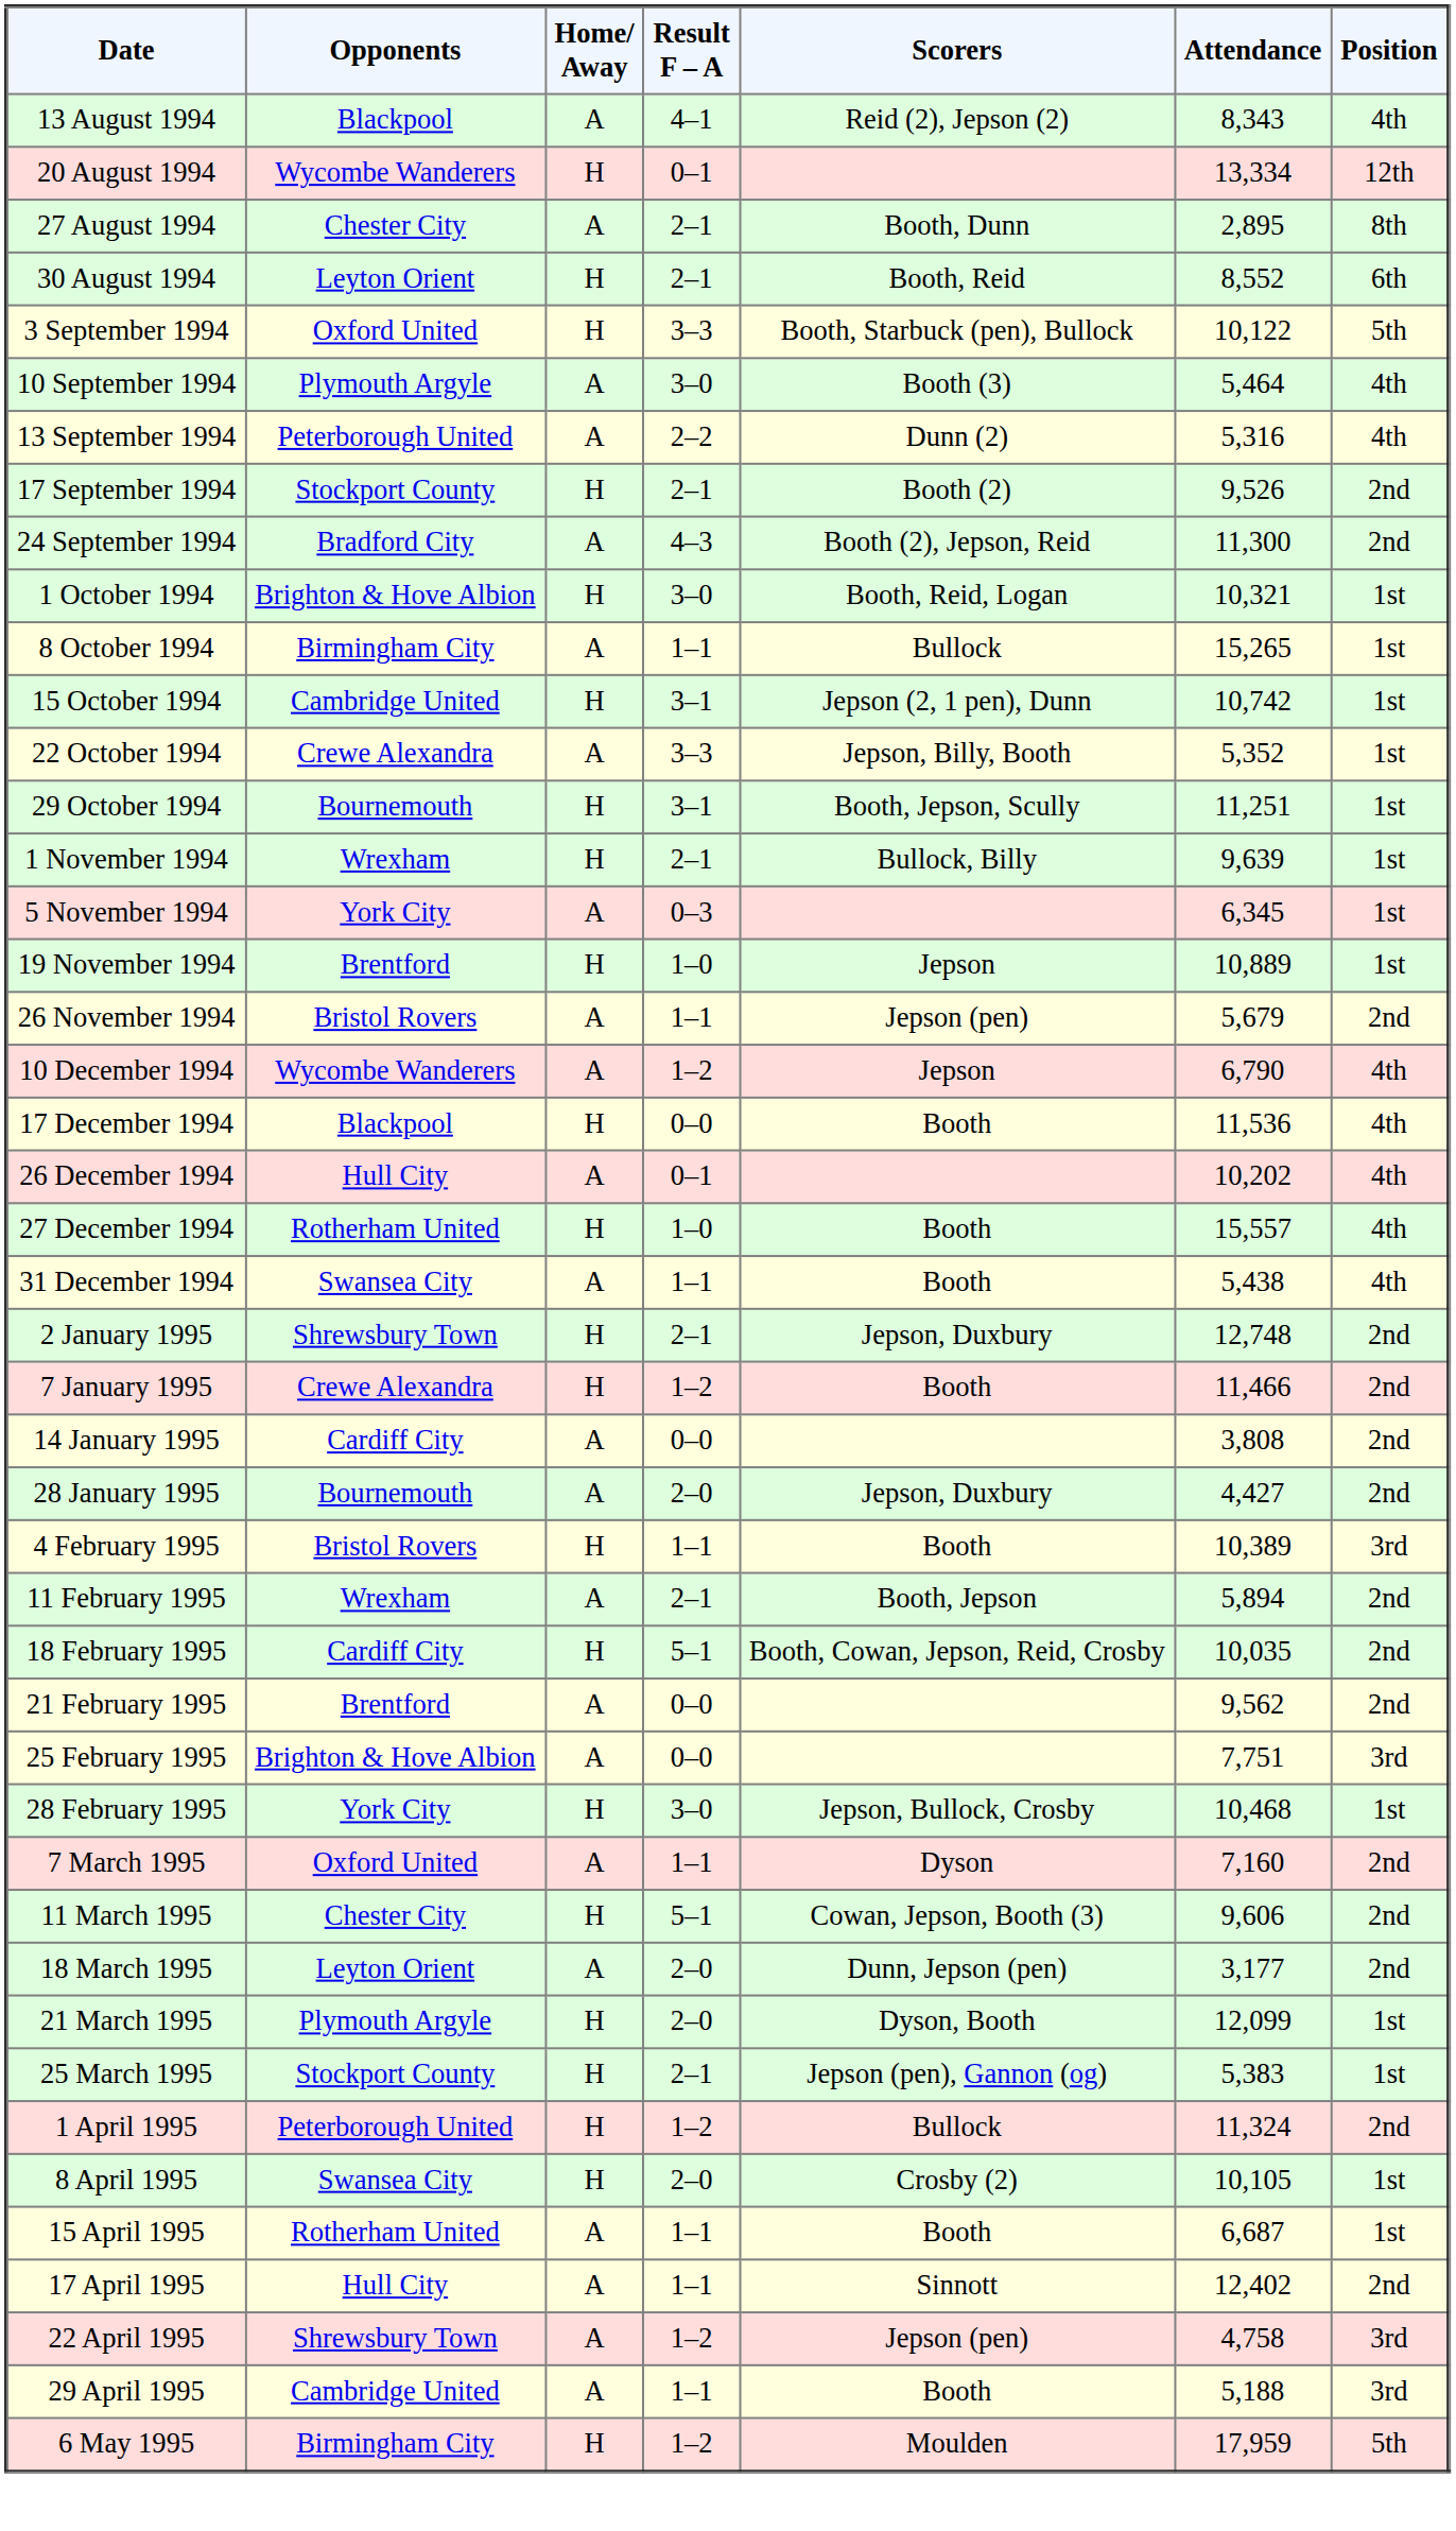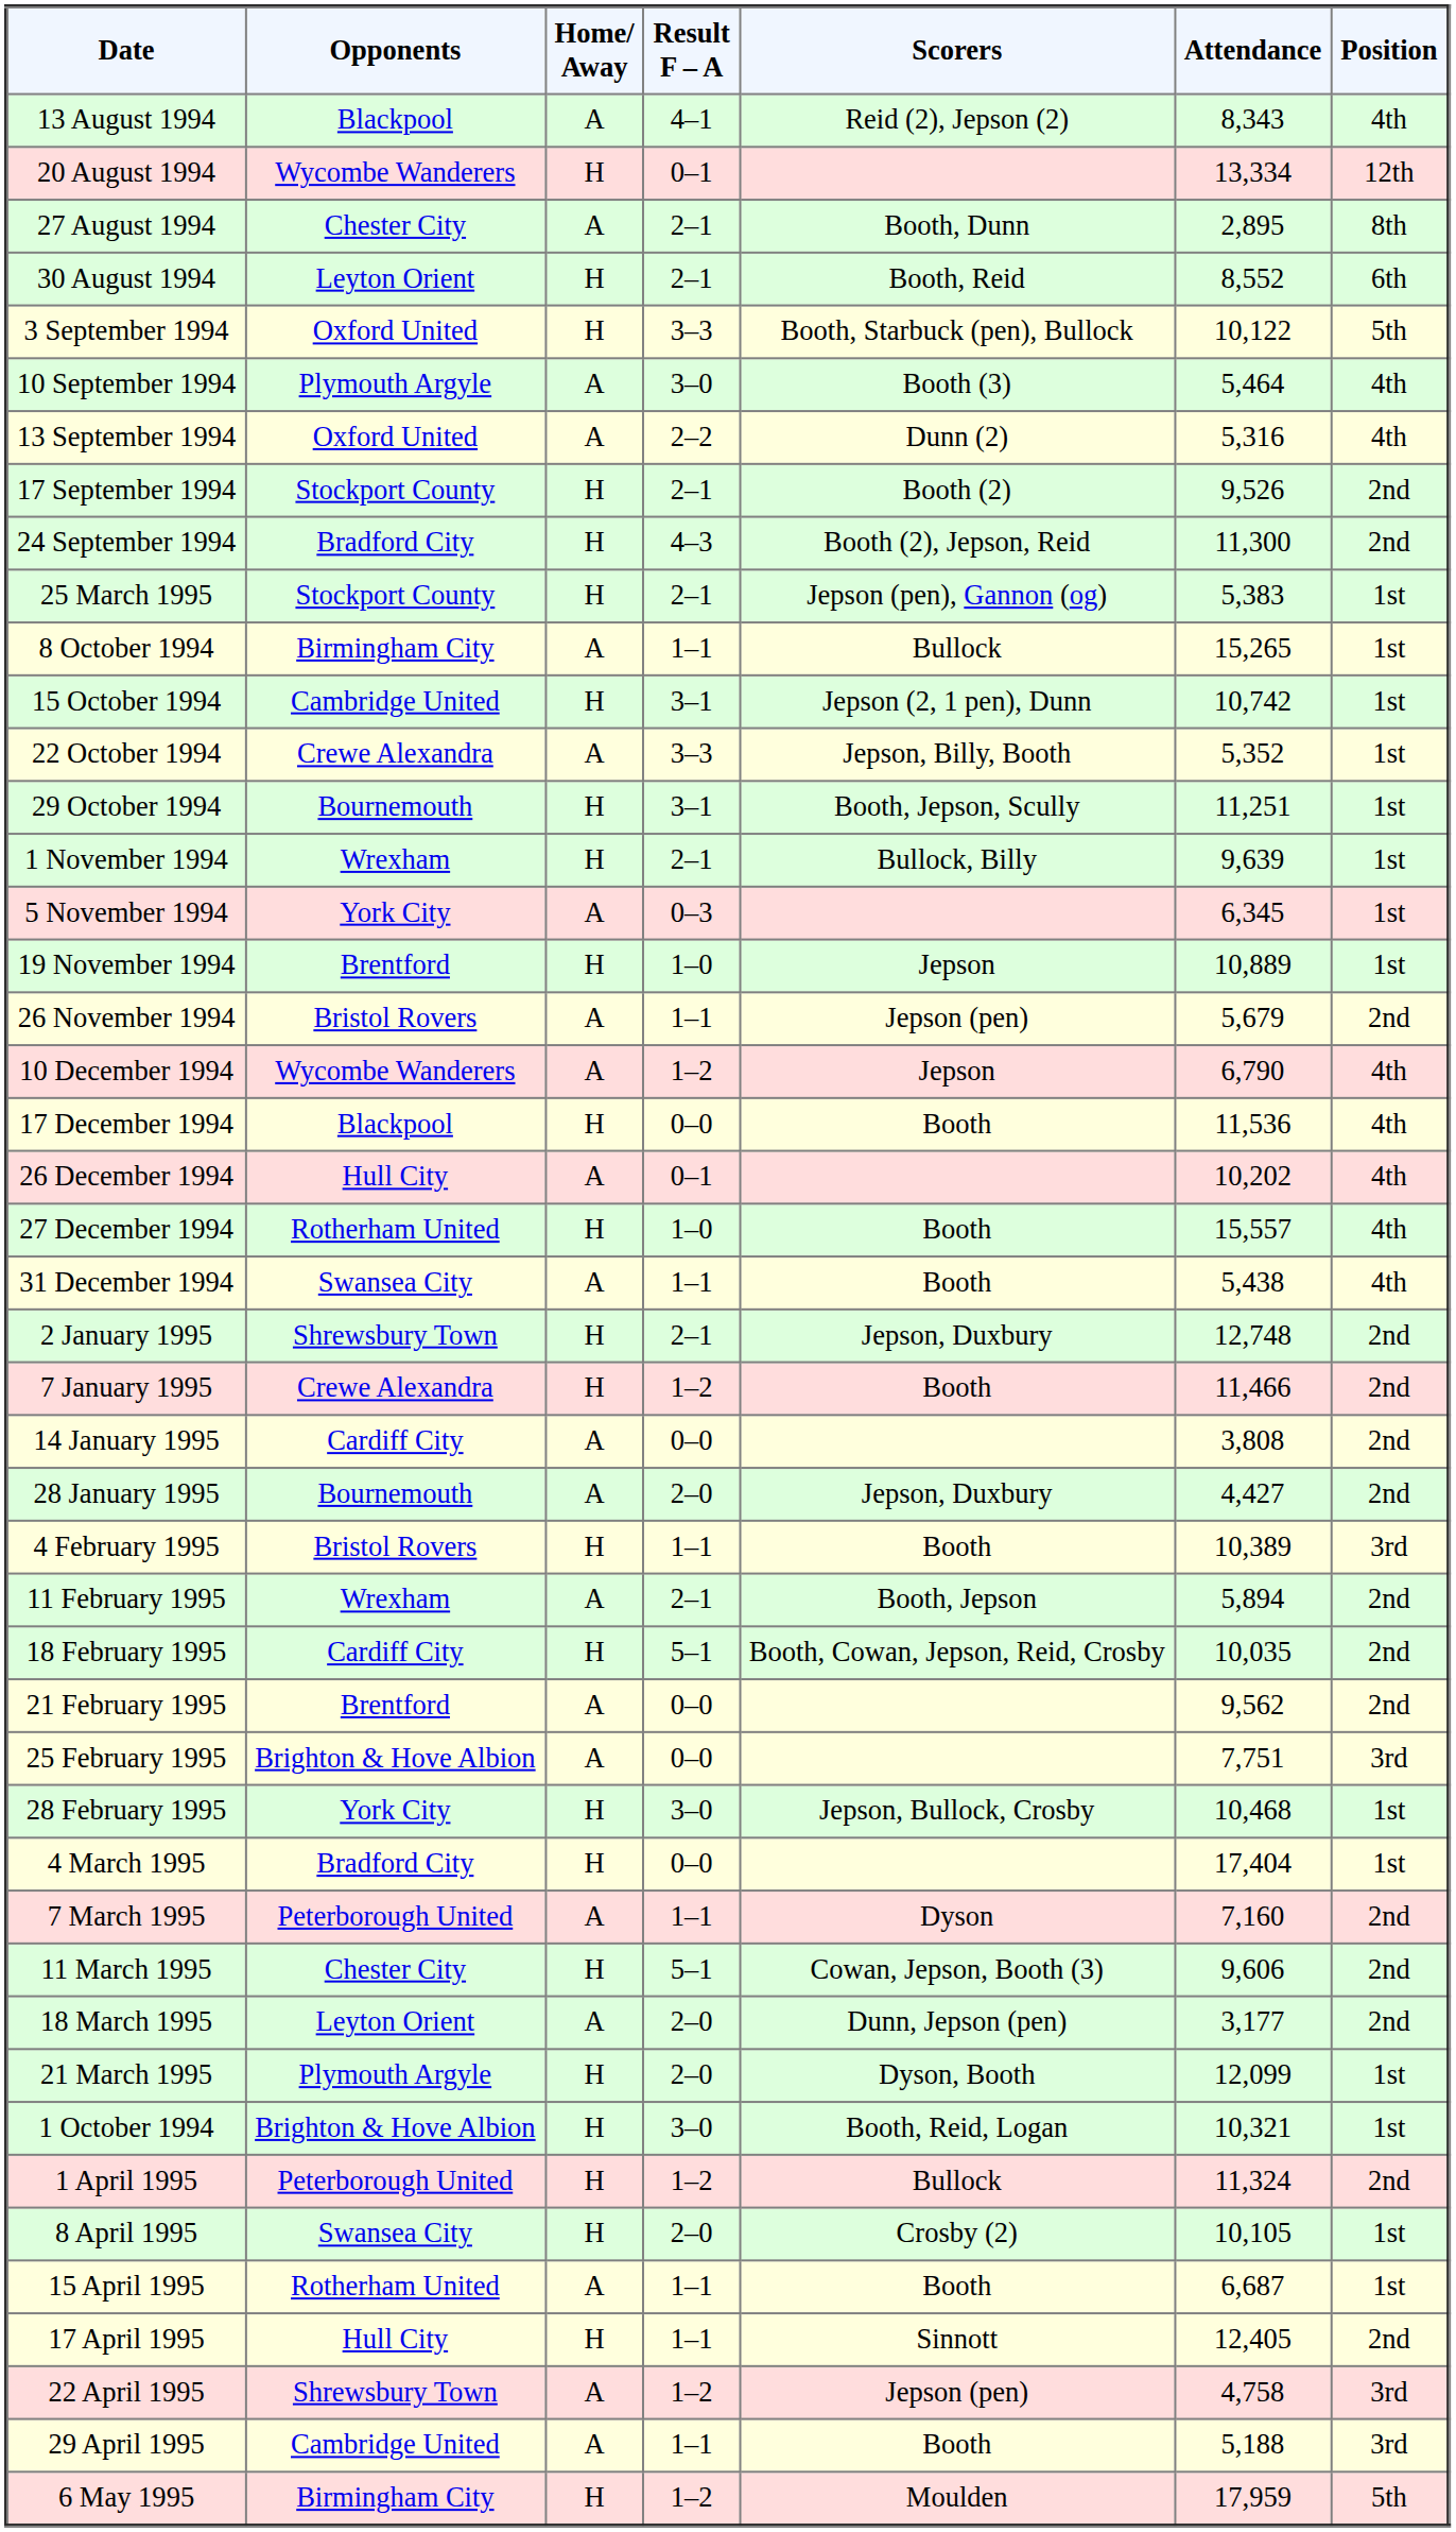 <table border="2" cellpadding="4" style="border-collapse:collapse; text-align:center; font-size:smaller;">
 <tr style="background:#f0f6ff;">
 <th><strong>Date</strong></th>
 <th><strong>Opponents</strong></th>
 <th><strong>Home/<br>Away</strong></th>
 <th><strong>Result<br>F – A</strong></th>
 <th><strong>Scorers</strong></th>
 <th><strong>Attendance</strong></th>
 <th><strong>Position</strong></th>
 </tr>
 <tr bgcolor="#ddffdd">
 <td>13 August 1994</td>
 <td><a href='#'>Blackpool</a></td>
 <td>A</td>
 <td>4–1</td>
 <td>Reid (2), Jepson (2)</td>
 <td>8,343</td>
 <td>4th</td>
 </tr>
 <tr bgcolor="#ffdddd">
 <td>20 August 1994</td>
 <td><a href='#'>Wycombe Wanderers</a></td>
 <td>H</td>
 <td>0–1</td>
 <td></td>
 <td>13,334</td>
 <td>12th</td>
 </tr>
 <tr bgcolor="#ddffdd">
 <td>27 August 1994</td>
 <td><a href='#'>Chester City</a></td>
 <td>A</td>
 <td>2–1</td>
 <td>Booth, Dunn</td>
 <td>2,895</td>
 <td>8th</td>
 </tr>
 <tr bgcolor="#ddffdd">
 <td>30 August 1994</td>
 <td><a href='#'>Leyton Orient</a></td>
 <td>H</td>
 <td>2–1</td>
 <td>Booth, Reid</td>
 <td>8,552</td>
 <td>6th</td>
 </tr>
 <tr bgcolor="#ffffdd">
 <td>3 September 1994</td>
 <td><a href='#'>Oxford United</a></td>
 <td>H</td>
 <td>3–3</td>
 <td>Booth, Starbuck (pen), Bullock</td>
 <td>10,122</td>
 <td>5th</td>
 </tr>
 <tr bgcolor="#ddffdd">
 <td>10 September 1994</td>
 <td><a href='#'>Plymouth Argyle</a></td>
 <td>A</td>
 <td>3–0</td>
 <td>Booth (3)</td>
 <td>5,464</td>
 <td>4th</td>
 </tr>
 <tr bgcolor="#ffffdd">
 <td>13 September 1994</td>
-<td><a href='#'>Peterborough United</a></td>
+<td><a href='#'>Oxford United</a></td>
 <td>A</td>
 <td>2–2</td>
 <td>Dunn (2)</td>
 <td>5,316</td>
 <td>4th</td>
 </tr>
 <tr bgcolor="#ddffdd">
 <td>17 September 1994</td>
 <td><a href='#'>Stockport County</a></td>
 <td>H</td>
 <td>2–1</td>
 <td>Booth (2)</td>
 <td>9,526</td>
 <td>2nd</td>
 </tr>
 <tr bgcolor="#ddffdd">
 <td>24 September 1994</td>
 <td><a href='#'>Bradford City</a></td>
-<td>A</td>
+<td>H</td>
 <td>4–3</td>
 <td>Booth (2), Jepson, Reid</td>
 <td>11,300</td>
 <td>2nd</td>
 </tr>
 <tr bgcolor="#ddffdd">
-<td>1 October 1994</td>
-<td><a href='#'>Brighton & Hove Albion</a></td>
+<td>25 March 1995</td>
+<td><a href='#'>Stockport County</a></td>
 <td>H</td>
-<td>3–0</td>
-<td>Booth, Reid, Logan</td>
-<td>10,321</td>
+<td>2–1</td>
+<td>Jepson (pen), <a href='#'>Gannon</a> (<a href='#'>og</a>)</td>
+<td>5,383</td>
 <td>1st</td>
 </tr>
 <tr bgcolor="#ffffdd">
 <td>8 October 1994</td>
 <td><a href='#'>Birmingham City</a></td>
 <td>A</td>
 <td>1–1</td>
 <td>Bullock</td>
 <td>15,265</td>
 <td>1st</td>
 </tr>
 <tr bgcolor="#ddffdd">
 <td>15 October 1994</td>
 <td><a href='#'>Cambridge United</a></td>
 <td>H</td>
 <td>3–1</td>
 <td>Jepson (2, 1 pen), Dunn</td>
 <td>10,742</td>
 <td>1st</td>
 </tr>
 <tr bgcolor="#ffffdd">
 <td>22 October 1994</td>
 <td><a href='#'>Crewe Alexandra</a></td>
 <td>A</td>
 <td>3–3</td>
 <td>Jepson, Billy, Booth</td>
 <td>5,352</td>
 <td>1st</td>
 </tr>
 <tr bgcolor="#ddffdd">
 <td>29 October 1994</td>
 <td><a href='#'>Bournemouth</a></td>
 <td>H</td>
 <td>3–1</td>
 <td>Booth, Jepson, Scully</td>
 <td>11,251</td>
 <td>1st</td>
 </tr>
 <tr bgcolor="#ddffdd">
 <td>1 November 1994</td>
 <td><a href='#'>Wrexham</a></td>
 <td>H</td>
 <td>2–1</td>
 <td>Bullock, Billy</td>
 <td>9,639</td>
 <td>1st</td>
 </tr>
 <tr bgcolor="#ffdddd">
 <td>5 November 1994</td>
 <td><a href='#'>York City</a></td>
 <td>A</td>
 <td>0–3</td>
 <td></td>
 <td>6,345</td>
 <td>1st</td>
 </tr>
 <tr bgcolor="#ddffdd">
 <td>19 November 1994</td>
 <td><a href='#'>Brentford</a></td>
 <td>H</td>
 <td>1–0</td>
 <td>Jepson</td>
 <td>10,889</td>
 <td>1st</td>
 </tr>
 <tr bgcolor="#ffffdd">
 <td>26 November 1994</td>
 <td><a href='#'>Bristol Rovers</a></td>
 <td>A</td>
 <td>1–1</td>
 <td>Jepson (pen)</td>
 <td>5,679</td>
 <td>2nd</td>
 </tr>
 <tr bgcolor="#ffdddd">
 <td>10 December 1994</td>
 <td><a href='#'>Wycombe Wanderers</a></td>
 <td>A</td>
 <td>1–2</td>
 <td>Jepson</td>
 <td>6,790</td>
 <td>4th</td>
 </tr>
 <tr bgcolor="#ffffdd">
 <td>17 December 1994</td>
 <td><a href='#'>Blackpool</a></td>
 <td>H</td>
 <td>0–0</td>
 <td>Booth</td>
 <td>11,536</td>
 <td>4th</td>
 </tr>
 <tr bgcolor="#ffdddd">
 <td>26 December 1994</td>
 <td><a href='#'>Hull City</a></td>
 <td>A</td>
 <td>0–1</td>
 <td></td>
 <td>10,202</td>
 <td>4th</td>
 </tr>
 <tr bgcolor="#ddffdd">
 <td>27 December 1994</td>
 <td><a href='#'>Rotherham United</a></td>
 <td>H</td>
 <td>1–0</td>
 <td>Booth</td>
 <td>15,557</td>
 <td>4th</td>
 </tr>
 <tr bgcolor="#ffffdd">
 <td>31 December 1994</td>
 <td><a href='#'>Swansea City</a></td>
 <td>A</td>
 <td>1–1</td>
 <td>Booth</td>
 <td>5,438</td>
 <td>4th</td>
 </tr>
 <tr bgcolor="#ddffdd">
 <td>2 January 1995</td>
 <td><a href='#'>Shrewsbury Town</a></td>
 <td>H</td>
 <td>2–1</td>
 <td>Jepson, Duxbury</td>
 <td>12,748</td>
 <td>2nd</td>
 </tr>
 <tr bgcolor="#ffdddd">
 <td>7 January 1995</td>
 <td><a href='#'>Crewe Alexandra</a></td>
 <td>H</td>
 <td>1–2</td>
 <td>Booth</td>
 <td>11,466</td>
 <td>2nd</td>
 </tr>
 <tr bgcolor="#ffffdd">
 <td>14 January 1995</td>
 <td><a href='#'>Cardiff City</a></td>
 <td>A</td>
 <td>0–0</td>
 <td></td>
 <td>3,808</td>
 <td>2nd</td>
 </tr>
 <tr bgcolor="#ddffdd">
 <td>28 January 1995</td>
 <td><a href='#'>Bournemouth</a></td>
 <td>A</td>
 <td>2–0</td>
 <td>Jepson, Duxbury</td>
 <td>4,427</td>
 <td>2nd</td>
 </tr>
 <tr bgcolor="#ffffdd">
 <td>4 February 1995</td>
 <td><a href='#'>Bristol Rovers</a></td>
 <td>H</td>
 <td>1–1</td>
 <td>Booth</td>
 <td>10,389</td>
 <td>3rd</td>
 </tr>
 <tr bgcolor="#ddffdd">
 <td>11 February 1995</td>
 <td><a href='#'>Wrexham</a></td>
 <td>A</td>
 <td>2–1</td>
 <td>Booth, Jepson</td>
 <td>5,894</td>
 <td>2nd</td>
 </tr>
 <tr bgcolor="#ddffdd">
 <td>18 February 1995</td>
 <td><a href='#'>Cardiff City</a></td>
 <td>H</td>
 <td>5–1</td>
 <td>Booth, Cowan, Jepson, Reid, Crosby</td>
 <td>10,035</td>
 <td>2nd</td>
 </tr>
 <tr bgcolor="#ffffdd">
 <td>21 February 1995</td>
 <td><a href='#'>Brentford</a></td>
 <td>A</td>
 <td>0–0</td>
 <td></td>
 <td>9,562</td>
 <td>2nd</td>
 </tr>
 <tr bgcolor="#ffffdd">
 <td>25 February 1995</td>
 <td><a href='#'>Brighton & Hove Albion</a></td>
 <td>A</td>
 <td>0–0</td>
 <td></td>
 <td>7,751</td>
 <td>3rd</td>
 </tr>
 <tr bgcolor="#ddffdd">
 <td>28 February 1995</td>
 <td><a href='#'>York City</a></td>
 <td>H</td>
 <td>3–0</td>
 <td>Jepson, Bullock, Crosby</td>
 <td>10,468</td>
 <td>1st</td>
 </tr>
+<tr bgcolor="#ffffdd">
+<td>4 March 1995</td>
+<td><a href='#'>Bradford City</a></td>
+<td>H</td>
+<td>0–0</td>
+<td></td>
+<td>17,404</td>
+<td>1st</td>
+</tr>
 <tr bgcolor="#ffdddd">
 <td>7 March 1995</td>
-<td><a href='#'>Oxford United</a></td>
+<td><a href='#'>Peterborough United</a></td>
 <td>A</td>
 <td>1–1</td>
 <td>Dyson</td>
 <td>7,160</td>
 <td>2nd</td>
 </tr>
 <tr bgcolor="#ddffdd">
 <td>11 March 1995</td>
 <td><a href='#'>Chester City</a></td>
 <td>H</td>
 <td>5–1</td>
 <td>Cowan, Jepson, Booth (3)</td>
 <td>9,606</td>
 <td>2nd</td>
 </tr>
 <tr bgcolor="#ddffdd">
 <td>18 March 1995</td>
 <td><a href='#'>Leyton Orient</a></td>
 <td>A</td>
 <td>2–0</td>
 <td>Dunn, Jepson (pen)</td>
 <td>3,177</td>
 <td>2nd</td>
 </tr>
 <tr bgcolor="#ddffdd">
 <td>21 March 1995</td>
 <td><a href='#'>Plymouth Argyle</a></td>
 <td>H</td>
 <td>2–0</td>
 <td>Dyson, Booth</td>
 <td>12,099</td>
 <td>1st</td>
 </tr>
 <tr bgcolor="#ddffdd">
-<td>25 March 1995</td>
-<td><a href='#'>Stockport County</a></td>
+<td>1 October 1994</td>
+<td><a href='#'>Brighton & Hove Albion</a></td>
 <td>H</td>
-<td>2–1</td>
-<td>Jepson (pen), <a href='#'>Gannon</a> (<a href='#'>og</a>)</td>
-<td>5,383</td>
+<td>3–0</td>
+<td>Booth, Reid, Logan</td>
+<td>10,321</td>
 <td>1st</td>
 </tr>
 <tr bgcolor="#ffdddd">
 <td>1 April 1995</td>
 <td><a href='#'>Peterborough United</a></td>
 <td>H</td>
 <td>1–2</td>
 <td>Bullock</td>
 <td>11,324</td>
 <td>2nd</td>
 </tr>
 <tr bgcolor="#ddffdd">
 <td>8 April 1995</td>
 <td><a href='#'>Swansea City</a></td>
 <td>H</td>
 <td>2–0</td>
 <td>Crosby (2)</td>
 <td>10,105</td>
 <td>1st</td>
 </tr>
 <tr bgcolor="#ffffdd">
 <td>15 April 1995</td>
 <td><a href='#'>Rotherham United</a></td>
 <td>A</td>
 <td>1–1</td>
 <td>Booth</td>
 <td>6,687</td>
 <td>1st</td>
 </tr>
 <tr bgcolor="#ffffdd">
 <td>17 April 1995</td>
 <td><a href='#'>Hull City</a></td>
-<td>A</td>
+<td>H</td>
 <td>1–1</td>
 <td>Sinnott</td>
-<td>12,402</td>
+<td>12,405</td>
 <td>2nd</td>
 </tr>
 <tr bgcolor="#ffdddd">
 <td>22 April 1995</td>
 <td><a href='#'>Shrewsbury Town</a></td>
 <td>A</td>
 <td>1–2</td>
 <td>Jepson (pen)</td>
 <td>4,758</td>
 <td>3rd</td>
 </tr>
 <tr bgcolor="#ffffdd">
 <td>29 April 1995</td>
 <td><a href='#'>Cambridge United</a></td>
 <td>A</td>
 <td>1–1</td>
 <td>Booth</td>
 <td>5,188</td>
 <td>3rd</td>
 </tr>
 <tr bgcolor="#ffdddd">
 <td>6 May 1995</td>
 <td><a href='#'>Birmingham City</a></td>
 <td>H</td>
 <td>1–2</td>
 <td>Moulden</td>
 <td>17,959</td>
 <td>5th</td>
 </tr>
 </table>
